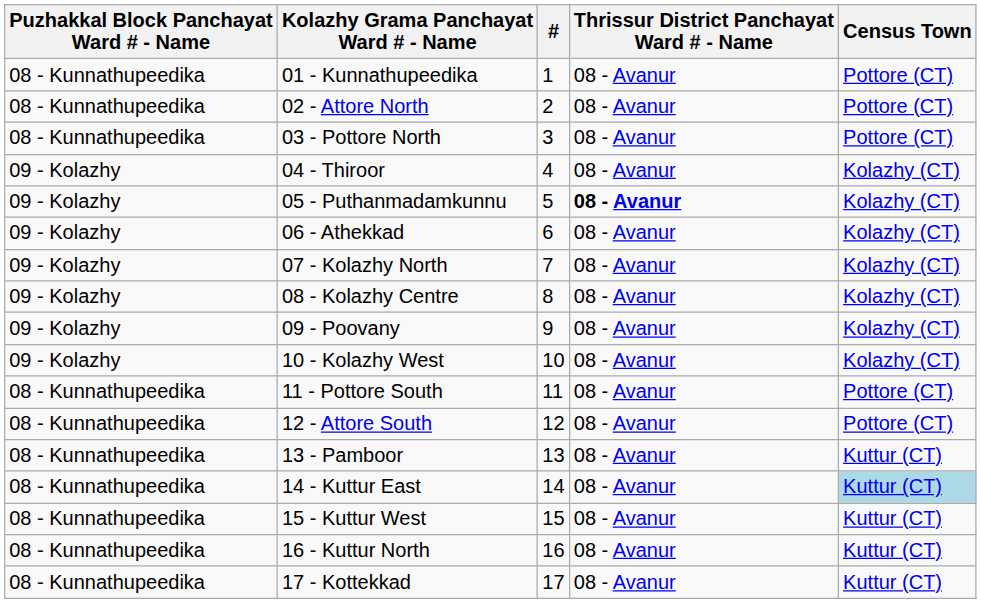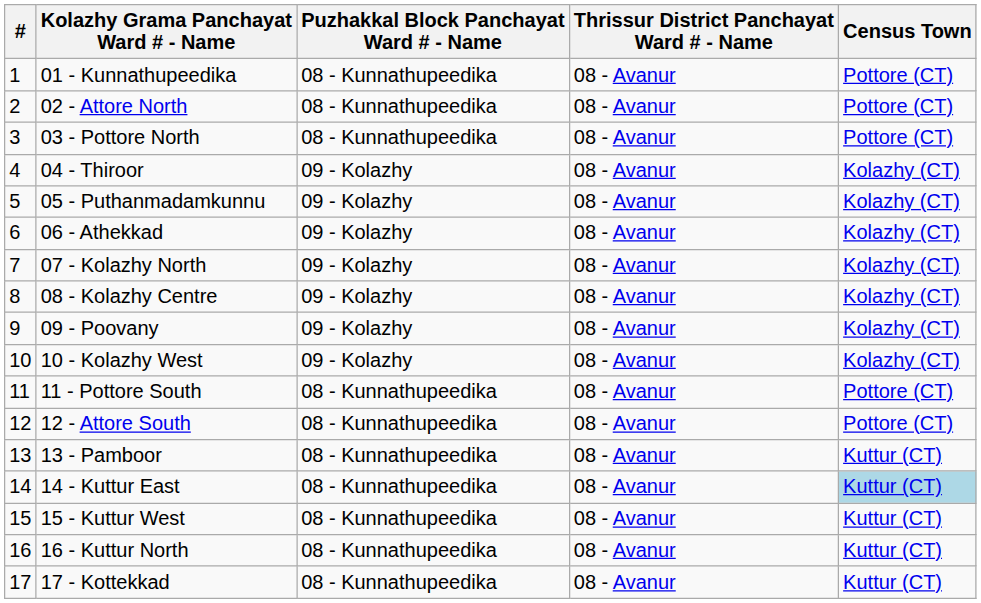 <table class="wikitable sortable">
 <tr>
+<th>#</th>
+<th>Kolazhy Grama Panchayat<br>Ward # - Name</th>
 <th>Puzhakkal Block Panchayat<br>Ward # - Name</th>
-<th>Kolazhy Grama Panchayat<br>Ward # - Name</th>
-<th>#</th>
 <th>Thrissur District Panchayat<br>Ward # - Name</th>
 <th>Census Town</th>
 </tr>
 <tr>
+<td>1</td>
+<td>01 - Kunnathupeedika</td>
 <td>08 - Kunnathupeedika</td>
-<td>01 - Kunnathupeedika</td>
-<td>1</td>
 <td>08 - <a href='#'>Avanur</a></td>
 <td><a href='#'>Pottore (CT)</a></td>
 </tr>
 <tr>
+<td>2</td>
+<td>02 - <a href='#'>Attore North</a></td>
 <td>08 - Kunnathupeedika</td>
-<td>02 - <a href='#'>Attore North</a></td>
-<td>2</td>
 <td>08 - <a href='#'>Avanur</a></td>
 <td><a href='#'>Pottore (CT)</a></td>
 </tr>
 <tr>
+<td>3</td>
+<td>03 - Pottore North</td>
 <td>08 - Kunnathupeedika</td>
-<td>03 - Pottore North</td>
-<td>3</td>
 <td>08 - <a href='#'>Avanur</a></td>
 <td><a href='#'>Pottore (CT)</a></td>
 </tr>
 <tr>
+<td>4</td>
+<td>04 - Thiroor</td>
 <td>09 - Kolazhy</td>
-<td>04 - Thiroor</td>
-<td>4</td>
 <td>08 - <a href='#'>Avanur</a></td>
 <td><a href='#'>Kolazhy (CT)</a></td>
 </tr>
 <tr>
+<td>5</td>
+<td>05 - Puthanmadamkunnu</td>
 <td>09 - Kolazhy</td>
-<td>05 - Puthanmadamkunnu</td>
-<td>5</td>
-<td><strong>08 - <a href='#'>Avanur</a></strong></td>
-<td><a href='#'>Kolazhy (CT)</a></td>
-</tr>
-<tr>
-<td>09 - Kolazhy</td>
-<td>06 - Athekkad</td>
-<td>6</td>
 <td>08 - <a href='#'>Avanur</a></td>
 <td><a href='#'>Kolazhy (CT)</a></td>
 </tr>
 <tr>
+<td>6</td>
+<td>06 - Athekkad</td>
 <td>09 - Kolazhy</td>
-<td>07 - Kolazhy North</td>
-<td>7</td>
 <td>08 - <a href='#'>Avanur</a></td>
 <td><a href='#'>Kolazhy (CT)</a></td>
 </tr>
 <tr>
+<td>7</td>
+<td>07 - Kolazhy North</td>
 <td>09 - Kolazhy</td>
-<td>08 - Kolazhy Centre</td>
-<td>8</td>
 <td>08 - <a href='#'>Avanur</a></td>
 <td><a href='#'>Kolazhy (CT)</a></td>
 </tr>
 <tr>
+<td>8</td>
+<td>08 - Kolazhy Centre</td>
 <td>09 - Kolazhy</td>
-<td>09 - Poovany</td>
-<td>9</td>
 <td>08 - <a href='#'>Avanur</a></td>
 <td><a href='#'>Kolazhy (CT)</a></td>
 </tr>
 <tr>
+<td>9</td>
+<td>09 - Poovany</td>
 <td>09 - Kolazhy</td>
-<td>10 - Kolazhy West</td>
-<td>10</td>
 <td>08 - <a href='#'>Avanur</a></td>
 <td><a href='#'>Kolazhy (CT)</a></td>
 </tr>
 <tr>
+<td>10</td>
+<td>10 - Kolazhy West</td>
+<td>09 - Kolazhy</td>
+<td>08 - <a href='#'>Avanur</a></td>
+<td><a href='#'>Kolazhy (CT)</a></td>
+</tr>
+<tr>
+<td>11</td>
+<td>11 - Pottore South</td>
 <td>08 - Kunnathupeedika</td>
-<td>11 - Pottore South</td>
-<td>11</td>
 <td>08 - <a href='#'>Avanur</a></td>
 <td><a href='#'>Pottore (CT)</a></td>
 </tr>
 <tr>
+<td>12</td>
+<td>12 - <a href='#'>Attore South</a></td>
 <td>08 - Kunnathupeedika</td>
-<td>12 - <a href='#'>Attore South</a></td>
-<td>12</td>
 <td>08 - <a href='#'>Avanur</a></td>
 <td><a href='#'>Pottore (CT)</a></td>
 </tr>
 <tr>
+<td>13</td>
+<td>13 - Pamboor</td>
 <td>08 - Kunnathupeedika</td>
-<td>13 - Pamboor</td>
-<td>13</td>
 <td>08 - <a href='#'>Avanur</a></td>
 <td><a href='#'>Kuttur (CT)</a></td>
 </tr>
 <tr>
+<td>14</td>
+<td>14 - Kuttur East</td>
 <td>08 - Kunnathupeedika</td>
-<td>14 - Kuttur East</td>
-<td>14</td>
 <td>08 - <a href='#'>Avanur</a></td>
 <td style="background: lightblue;"><a href='#'>Kuttur (CT)</a></td>
 </tr>
 <tr>
+<td>15</td>
+<td>15 - Kuttur West</td>
 <td>08 - Kunnathupeedika</td>
-<td>15 - Kuttur West</td>
-<td>15</td>
 <td>08 - <a href='#'>Avanur</a></td>
 <td><a href='#'>Kuttur (CT)</a></td>
 </tr>
 <tr>
+<td>16</td>
+<td>16 - Kuttur North</td>
 <td>08 - Kunnathupeedika</td>
-<td>16 - Kuttur North</td>
-<td>16</td>
 <td>08 - <a href='#'>Avanur</a></td>
 <td><a href='#'>Kuttur (CT)</a></td>
 </tr>
 <tr>
+<td>17</td>
+<td>17 - Kottekkad</td>
 <td>08 - Kunnathupeedika</td>
-<td>17 - Kottekkad</td>
-<td>17</td>
 <td>08 - <a href='#'>Avanur</a></td>
 <td><a href='#'>Kuttur (CT)</a></td>
 </tr>
 </table>
